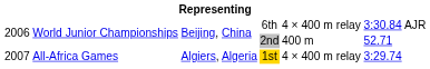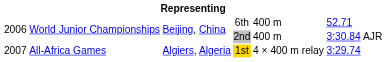 <table>
 <tr>
 <th colspan="6">Representing </th>
 </tr>
 <tr>
 <td rowspan=2>2006</td>
 <td rowspan=2><a href='#'>World Junior Championships</a></td>
 <td rowspan=2><a href='#'>Beijing</a>, <a href='#'>China</a></td>
 <td align="center">6th</td>
-<td>4 × 400 m relay</td>
-<td><a href='#'>3:30.84</a> AJR</td>
+<td>400 m</td>
+<td><a href='#'>52.71</a></td>
 </tr>
 <tr>
 <td bgcolor="silver" align="center">2nd</td>
 <td>400 m</td>
-<td><a href='#'>52.71</a></td>
+<td><a href='#'>3:30.84</a> AJR</td>
 </tr>
 <tr>
 <td rowspan=1>2007</td>
 <td rowspan=1><a href='#'>All-Africa Games</a></td>
 <td rowspan=1><a href='#'>Algiers</a>, <a href='#'>Algeria</a></td>
 <td bgcolor="gold" align="center">1st</td>
 <td>4 × 400 m relay</td>
 <td><a href='#'>3:29.74</a></td>
 </tr>
 </table>
